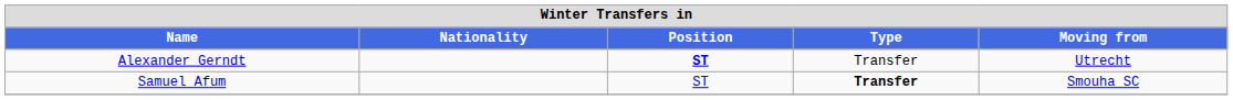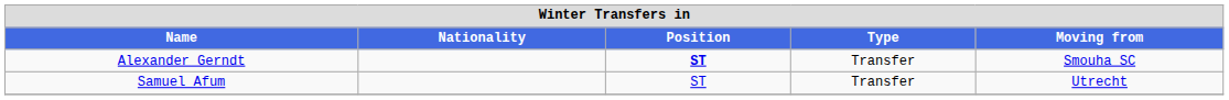 <table class="wikitable"  style="text-align:center; font-size:90%; width:85%;">
 <tr>
 <th colspan="11"  style="background:#dcdcdc; text-align:center;">Winter Transfers in</th>
 </tr>
 <tr>
 <th style="background:#4169E1; color:white; text-align:center;">Name</th>
 <th style="background:#4169E1; color:white; text-align:center;">Nationality</th>
 <th style="background:#4169E1; color:white; text-align:center;">Position</th>
 <th style="background:#4169E1; color:white; text-align:center;">Type</th>
 <th style="background:#4169E1; color:white; text-align:center;">Moving from</th>
 </tr>
 <tr>
 <td><a href='#'>Alexander Gerndt</a></td>
 <td></td>
 <td><strong><a href='#'>ST</a></strong></td>
 <td>Transfer</td>
-<td><a href='#'>Utrecht</a></td>
+<td><a href='#'>Smouha SC</a></td>
 </tr>
 <tr>
 <td><a href='#'>Samuel Afum</a></td>
 <td></td>
 <td><a href='#'>ST</a></td>
-<td><strong>Transfer</strong></td>
-<td><a href='#'>Smouha SC</a></td>
+<td>Transfer</td>
+<td><a href='#'>Utrecht</a></td>
 </tr>
 <tr>
 </tr>
 </table>
